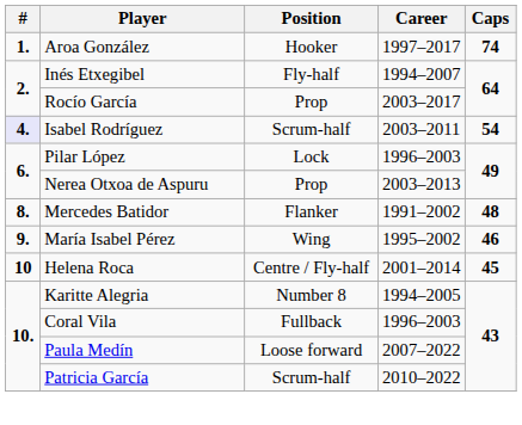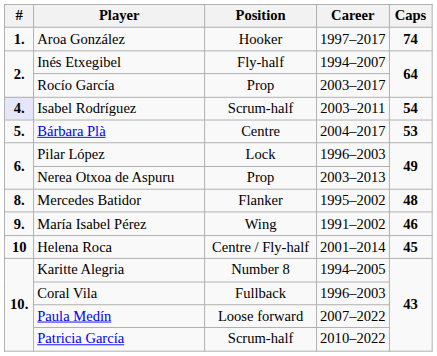 <table class="wikitable" style="font-size:100%; text-align:center;">
 <tr>
 <th style="width:25px;">#</th>
 <th style="width:180px;">Player</th>
 <th style="width:116px;">Position</th>
 <th>Career</th>
 <th style="width:40px;">Caps</th>
 </tr>
 <tr>
 <td><strong>1.</strong></td>
 <td align=left> Aroa González</td>
 <td>Hooker</td>
 <td>1997–2017</td>
 <td><strong>74</strong></td>
 </tr>
 <tr>
 <td rowspan=2><strong>2.</strong></td>
 <td align=left> Inés Etxegibel</td>
 <td>Fly-half</td>
 <td>1994–2007</td>
 <td rowspan=2><strong>64</strong></td>
 </tr>
 <tr>
 <td align=left> Rocío García</td>
 <td>Prop</td>
 <td>2003–2017</td>
 </tr>
 <tr>
 <td style="background: lavender;"><strong>4.</strong></td>
 <td align=left> Isabel Rodríguez</td>
 <td>Scrum-half</td>
 <td>2003–2011</td>
 <td><strong>54</strong></td>
 </tr>
 <tr>
+<td><strong>5.</strong></td>
+<td align=left> <a href='#'>Bárbara Plà</a></td>
+<td>Centre</td>
+<td>2004–2017</td>
+<td><strong>53</strong></td>
+</tr>
+<tr>
 <td rowspan=2><strong>6.</strong></td>
 <td align=left> Pilar López</td>
 <td>Lock</td>
 <td>1996–2003</td>
 <td rowspan=2><strong>49</strong></td>
 </tr>
 <tr>
 <td align=left> Nerea Otxoa de Aspuru</td>
 <td>Prop</td>
 <td>2003–2013</td>
 </tr>
 <tr>
 <td><strong>8.</strong></td>
 <td align=left> Mercedes Batidor</td>
 <td>Flanker</td>
-<td>1991–2002</td>
+<td>1995–2002</td>
 <td><strong>48</strong></td>
 </tr>
 <tr>
 <td><strong>9.</strong></td>
 <td align=left> María Isabel Pérez</td>
 <td>Wing</td>
-<td>1995–2002</td>
+<td>1991–2002</td>
 <td><strong>46</strong></td>
 </tr>
 <tr>
 <td><strong>10</strong></td>
 <td align=left> Helena Roca</td>
 <td>Centre / Fly-half</td>
 <td>2001–2014</td>
 <td><strong>45</strong></td>
 </tr>
 <tr>
 <td rowspan=4><strong>10.</strong></td>
 <td align=left> Karitte Alegria</td>
 <td>Number 8</td>
 <td>1994–2005</td>
 <td rowspan=4><strong>43</strong></td>
 </tr>
 <tr>
 <td align=left> Coral Vila</td>
 <td>Fullback</td>
 <td>1996–2003</td>
 </tr>
 <tr>
 <td align=left> <a href='#'>Paula Medín</a></td>
 <td>Loose forward</td>
 <td>2007–2022</td>
 </tr>
 <tr>
 <td align=left> <a href='#'>Patricia García</a></td>
 <td>Scrum-half</td>
 <td>2010–2022</td>
 </tr>
 </table>
